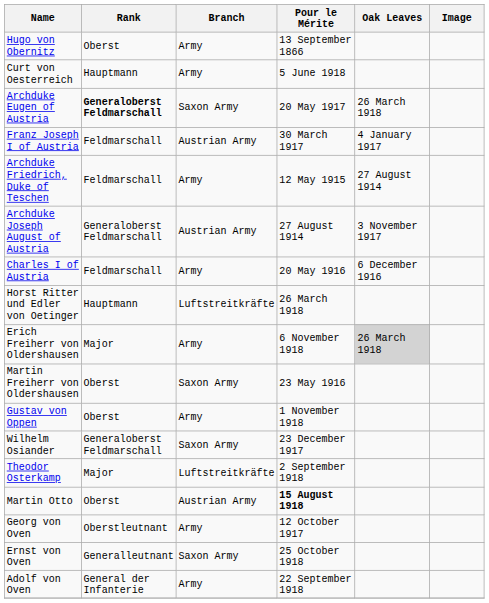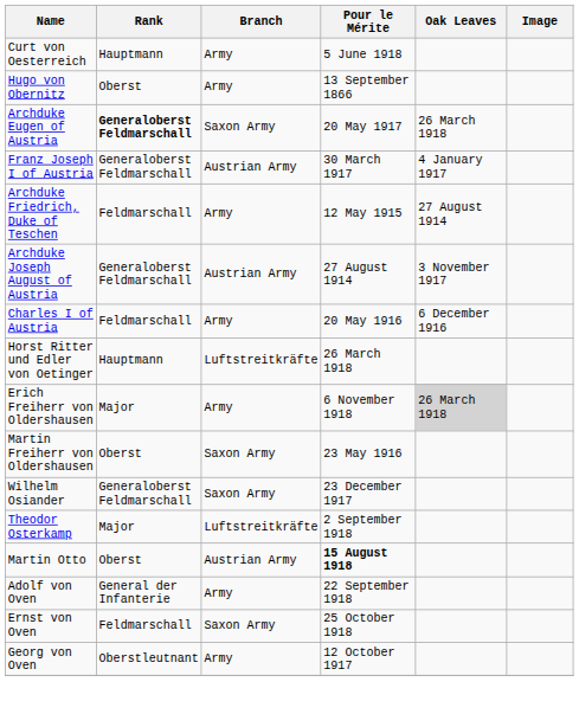 <table class="wikitable" style="width:100%;">
 <tr>
 <th>Name</th>
 <th>Rank</th>
 <th>Branch</th>
 <th width="130">Pour le Mérite</th>
 <th width="130">Oak Leaves</th>
 <th width="100">Image</th>
 </tr>
 <tr>
+<td>Curt von Oesterreich</td>
+<td>Hauptmann</td>
+<td>Army</td>
+<td>5 June 1918</td>
+<td></td>
+<td></td>
+</tr>
+<tr>
 <td><a href='#'>Hugo von Obernitz</a></td>
 <td>Oberst</td>
 <td>Army</td>
 <td>13 September 1866</td>
-<td></td>
-<td></td>
-</tr>
-<tr>
-<td>Curt von Oesterreich</td>
-<td>Hauptmann</td>
-<td>Army</td>
-<td>5 June 1918</td>
 <td></td>
 <td></td>
 </tr>
 <tr>
 <td><a href='#'>Archduke Eugen of Austria</a></td>
 <td><strong>Generaloberst<br>Feldmarschall</strong></td>
 <td>Saxon Army</td>
 <td>20 May 1917</td>
 <td>26 March 1918</td>
 <td></td>
 </tr>
 <tr>
 <td><a href='#'>Franz Joseph I of Austria</a></td>
-<td>Feldmarschall</td>
+<td>Generaloberst<br>Feldmarschall</td>
 <td>Austrian Army</td>
 <td>30 March 1917</td>
 <td>4 January 1917</td>
 <td></td>
 </tr>
 <tr>
 <td><a href='#'>Archduke Friedrich, Duke of Teschen</a></td>
 <td>Feldmarschall</td>
 <td>Army</td>
 <td>12 May 1915</td>
 <td>27 August 1914</td>
 <td></td>
 </tr>
 <tr>
 <td><a href='#'>Archduke Joseph August of Austria</a></td>
 <td>Generaloberst<br>Feldmarschall</td>
 <td>Austrian Army</td>
 <td>27 August 1914</td>
 <td>3 November 1917</td>
 <td></td>
 </tr>
 <tr>
 <td><a href='#'>Charles I of Austria</a></td>
 <td>Feldmarschall</td>
 <td>Army</td>
 <td>20 May 1916</td>
 <td>6 December 1916</td>
 <td></td>
 </tr>
 <tr>
 <td>Horst Ritter und Edler von Oetinger</td>
 <td>Hauptmann</td>
 <td>Luftstreitkräfte</td>
 <td>26 March 1918</td>
 <td></td>
 <td></td>
 </tr>
 <tr>
 <td>Erich Freiherr von Oldershausen</td>
 <td>Major</td>
 <td>Army</td>
 <td>6 November 1918</td>
 <td style="background: lightgrey;">26 March 1918</td>
 <td></td>
 </tr>
 <tr>
 <td>Martin Freiherr von Oldershausen</td>
 <td>Oberst</td>
 <td>Saxon Army</td>
 <td>23 May 1916</td>
 <td></td>
 <td></td>
 </tr>
 <tr>
-<td><a href='#'>Gustav von Oppen</a></td>
-<td>Oberst</td>
-<td>Army</td>
-<td>1 November 1918</td>
-<td></td>
-<td></td>
-</tr>
-<tr>
 <td>Wilhelm Osiander</td>
 <td>Generaloberst<br>Feldmarschall</td>
 <td>Saxon Army</td>
 <td>23 December 1917</td>
 <td></td>
 <td></td>
 </tr>
 <tr>
 <td><a href='#'>Theodor Osterkamp</a></td>
 <td>Major</td>
 <td>Luftstreitkräfte</td>
 <td>2 September 1918</td>
 <td></td>
 <td></td>
 </tr>
 <tr>
 <td>Martin Otto</td>
 <td>Oberst</td>
 <td>Austrian Army</td>
 <td><strong>15 August 1918</strong></td>
 <td></td>
 <td></td>
 </tr>
 <tr>
+<td>Adolf von Oven</td>
+<td>General der Infanterie</td>
+<td>Army</td>
+<td>22 September 1918</td>
+<td></td>
+<td></td>
+</tr>
+<tr>
+<td>Ernst von Oven</td>
+<td>Feldmarschall</td>
+<td>Saxon Army</td>
+<td>25 October 1918</td>
+<td></td>
+<td></td>
+</tr>
+<tr>
 <td>Georg von Oven</td>
 <td>Oberstleutnant</td>
 <td>Army</td>
 <td>12 October 1917</td>
 <td></td>
 <td></td>
 </tr>
 <tr>
-<td>Ernst von Oven</td>
-<td>Generalleutnant</td>
-<td>Saxon Army</td>
-<td>25 October 1918</td>
-<td></td>
-<td></td>
-</tr>
-<tr>
-<td>Adolf von Oven</td>
-<td>General der Infanterie</td>
-<td>Army</td>
-<td>22 September 1918</td>
-<td></td>
-<td></td>
-</tr>
-<tr>
 </tr>
 </table>
